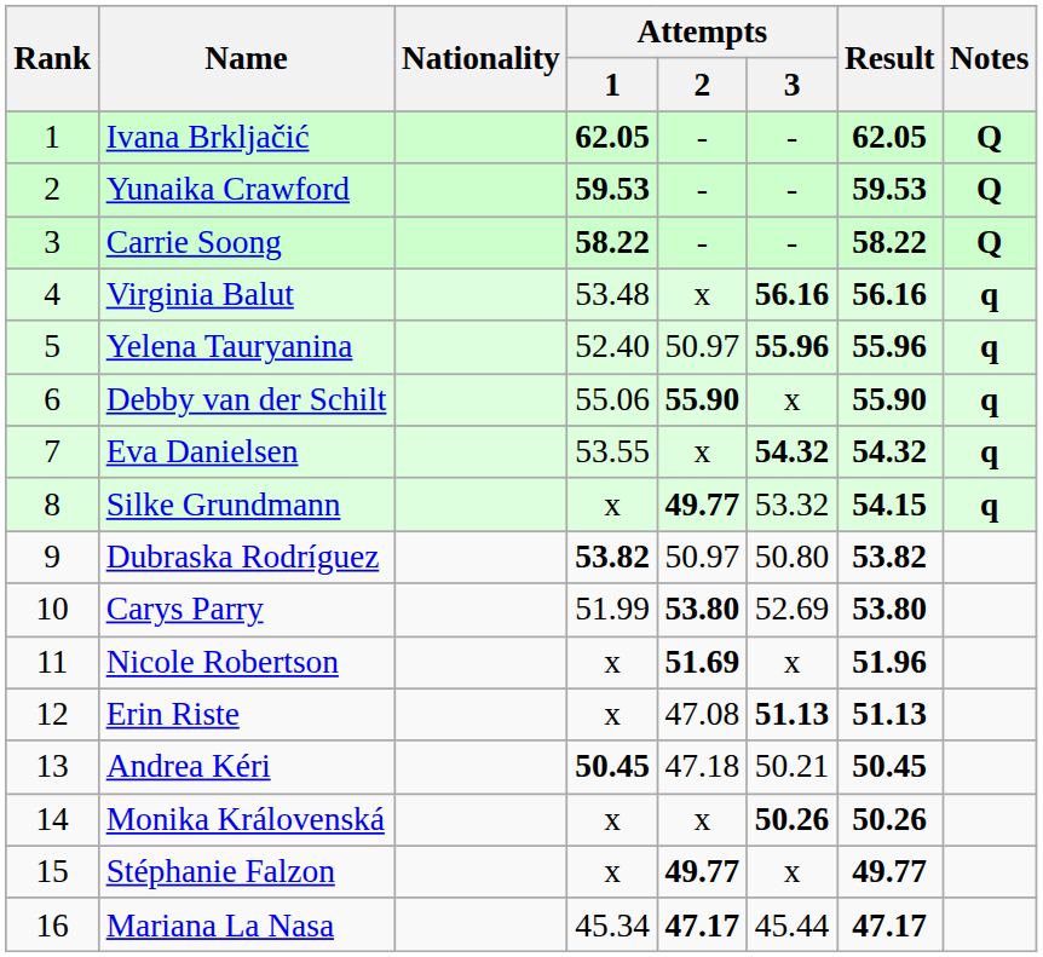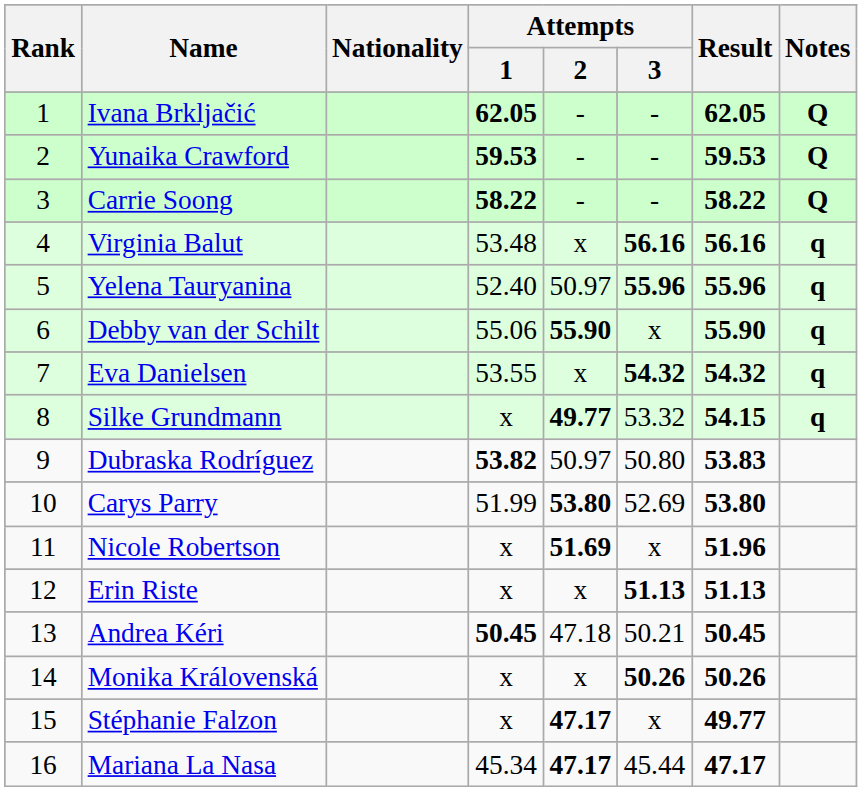 <table class="wikitable sortable" style="text-align:center">
 <tr>
 <th rowspan=2>Rank</th>
 <th rowspan=2>Name</th>
 <th rowspan=2>Nationality</th>
 <th colspan=3>Attempts</th>
 <th rowspan=2>Result</th>
 <th rowspan=2>Notes</th>
 </tr>
 <tr>
 <th>1</th>
 <th>2</th>
 <th>3</th>
 </tr>
 <tr bgcolor=ccffcc>
 <td>1</td>
 <td align=left><a href='#'>Ivana Brkljačić</a></td>
 <td align=left></td>
 <td><strong>62.05</strong></td>
 <td>-</td>
 <td>-</td>
 <td><strong>62.05</strong></td>
 <td><strong>Q</strong></td>
 </tr>
 <tr bgcolor=ccffcc>
 <td>2</td>
 <td align=left><a href='#'>Yunaika Crawford</a></td>
 <td align=left></td>
 <td><strong>59.53</strong></td>
 <td>-</td>
 <td>-</td>
 <td><strong>59.53</strong></td>
 <td><strong>Q</strong></td>
 </tr>
 <tr bgcolor=ccffcc>
 <td>3</td>
 <td align=left><a href='#'>Carrie Soong</a></td>
 <td align=left></td>
 <td><strong>58.22</strong></td>
 <td>-</td>
 <td>-</td>
 <td><strong>58.22</strong></td>
 <td><strong>Q</strong></td>
 </tr>
 <tr bgcolor=ddffdd>
 <td>4</td>
 <td align=left><a href='#'>Virginia Balut</a></td>
 <td align=left></td>
 <td>53.48</td>
 <td>x</td>
 <td><strong>56.16</strong></td>
 <td><strong>56.16</strong></td>
 <td><strong>q</strong></td>
 </tr>
 <tr bgcolor=ddffdd>
 <td>5</td>
 <td align=left><a href='#'>Yelena Tauryanina</a></td>
 <td align=left></td>
 <td>52.40</td>
 <td>50.97</td>
 <td><strong>55.96</strong></td>
 <td><strong>55.96</strong></td>
 <td><strong>q</strong></td>
 </tr>
 <tr bgcolor=ddffdd>
 <td>6</td>
 <td align=left><a href='#'>Debby van der Schilt</a></td>
 <td align=left></td>
 <td>55.06</td>
 <td><strong>55.90</strong></td>
 <td>x</td>
 <td><strong>55.90</strong></td>
 <td><strong>q</strong></td>
 </tr>
 <tr bgcolor=ddffdd>
 <td>7</td>
 <td align=left><a href='#'>Eva Danielsen</a></td>
 <td align=left></td>
 <td>53.55</td>
 <td>x</td>
 <td><strong>54.32</strong></td>
 <td><strong>54.32</strong></td>
 <td><strong>q</strong></td>
 </tr>
 <tr bgcolor=ddffdd>
 <td>8</td>
 <td align=left><a href='#'>Silke Grundmann</a></td>
 <td align=left></td>
 <td>x</td>
 <td><strong>49.77</strong></td>
 <td>53.32</td>
 <td><strong>54.15</strong></td>
 <td><strong>q</strong></td>
 </tr>
 <tr>
 <td>9</td>
 <td align=left><a href='#'>Dubraska Rodríguez</a></td>
 <td align=left></td>
 <td><strong>53.82</strong></td>
 <td>50.97</td>
 <td>50.80</td>
-<td><strong>53.82</strong></td>
+<td><strong>53.83</strong></td>
 <td></td>
 </tr>
 <tr>
 <td>10</td>
 <td align=left><a href='#'>Carys Parry</a></td>
 <td align=left></td>
 <td>51.99</td>
 <td><strong>53.80</strong></td>
 <td>52.69</td>
 <td><strong>53.80</strong></td>
 <td></td>
 </tr>
 <tr>
 <td>11</td>
 <td align=left><a href='#'>Nicole Robertson</a></td>
 <td align=left></td>
 <td>x</td>
 <td><strong>51.69</strong></td>
 <td>x</td>
 <td><strong>51.96</strong></td>
 <td></td>
 </tr>
 <tr>
 <td>12</td>
 <td align=left><a href='#'>Erin Riste</a></td>
 <td align=left></td>
 <td>x</td>
-<td>47.08</td>
+<td>x</td>
 <td><strong>51.13</strong></td>
 <td><strong>51.13</strong></td>
 <td></td>
 </tr>
 <tr>
 <td>13</td>
 <td align=left><a href='#'>Andrea Kéri</a></td>
 <td align=left></td>
 <td><strong>50.45</strong></td>
 <td>47.18</td>
 <td>50.21</td>
 <td><strong>50.45</strong></td>
 <td></td>
 </tr>
 <tr>
 <td>14</td>
 <td align=left><a href='#'>Monika Královenská</a></td>
 <td align=left></td>
 <td>x</td>
 <td>x</td>
 <td><strong>50.26</strong></td>
 <td><strong>50.26</strong></td>
 <td></td>
 </tr>
 <tr>
 <td>15</td>
 <td align=left><a href='#'>Stéphanie Falzon</a></td>
 <td align=left></td>
 <td>x</td>
-<td><strong>49.77</strong></td>
+<td><strong>47.17</strong></td>
 <td>x</td>
 <td><strong>49.77</strong></td>
 <td></td>
 </tr>
 <tr>
 <td>16</td>
 <td align=left><a href='#'>Mariana La Nasa</a></td>
 <td align=left></td>
 <td>45.34</td>
 <td><strong>47.17</strong></td>
 <td>45.44</td>
 <td><strong>47.17</strong></td>
 <td></td>
 </tr>
 </table>
